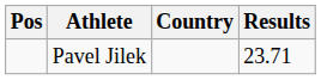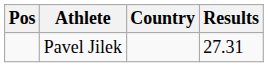 <table class="wikitable">
 <tr>
 <th>Pos</th>
 <th>Athlete</th>
 <th>Country</th>
 <th>Results</th>
 </tr>
 <tr>
 <td align="center"></td>
 <td>Pavel Jilek</td>
 <td></td>
-<td>23.71</td>
+<td>27.31</td>
 </tr>
 </table>
